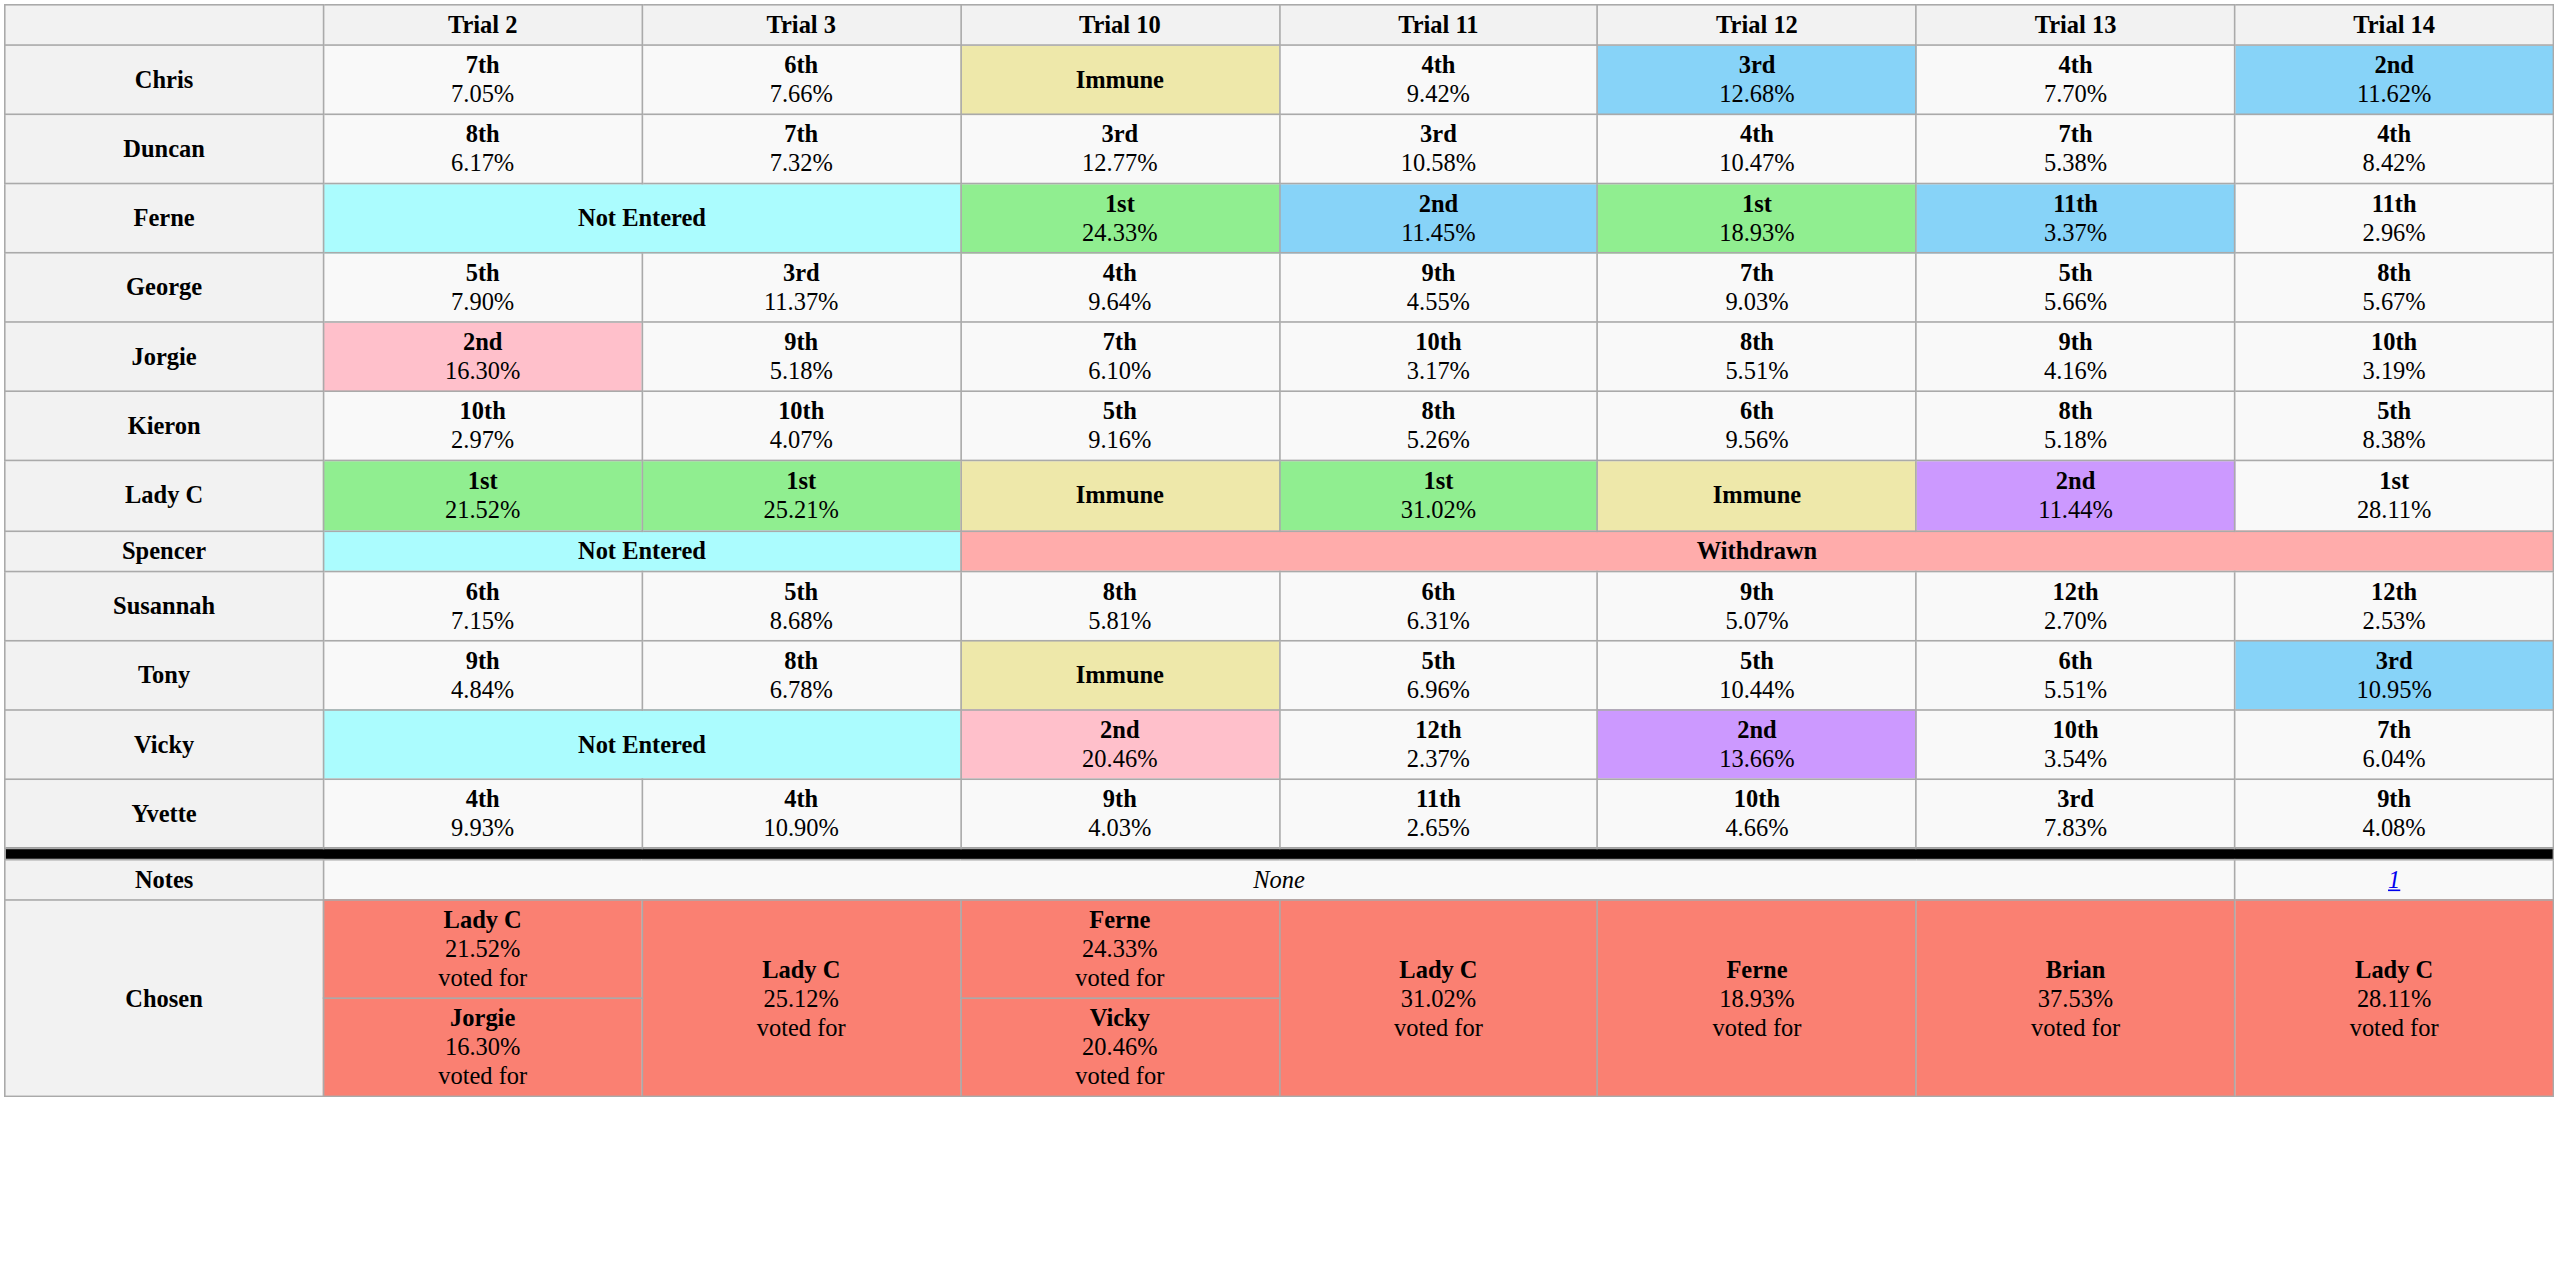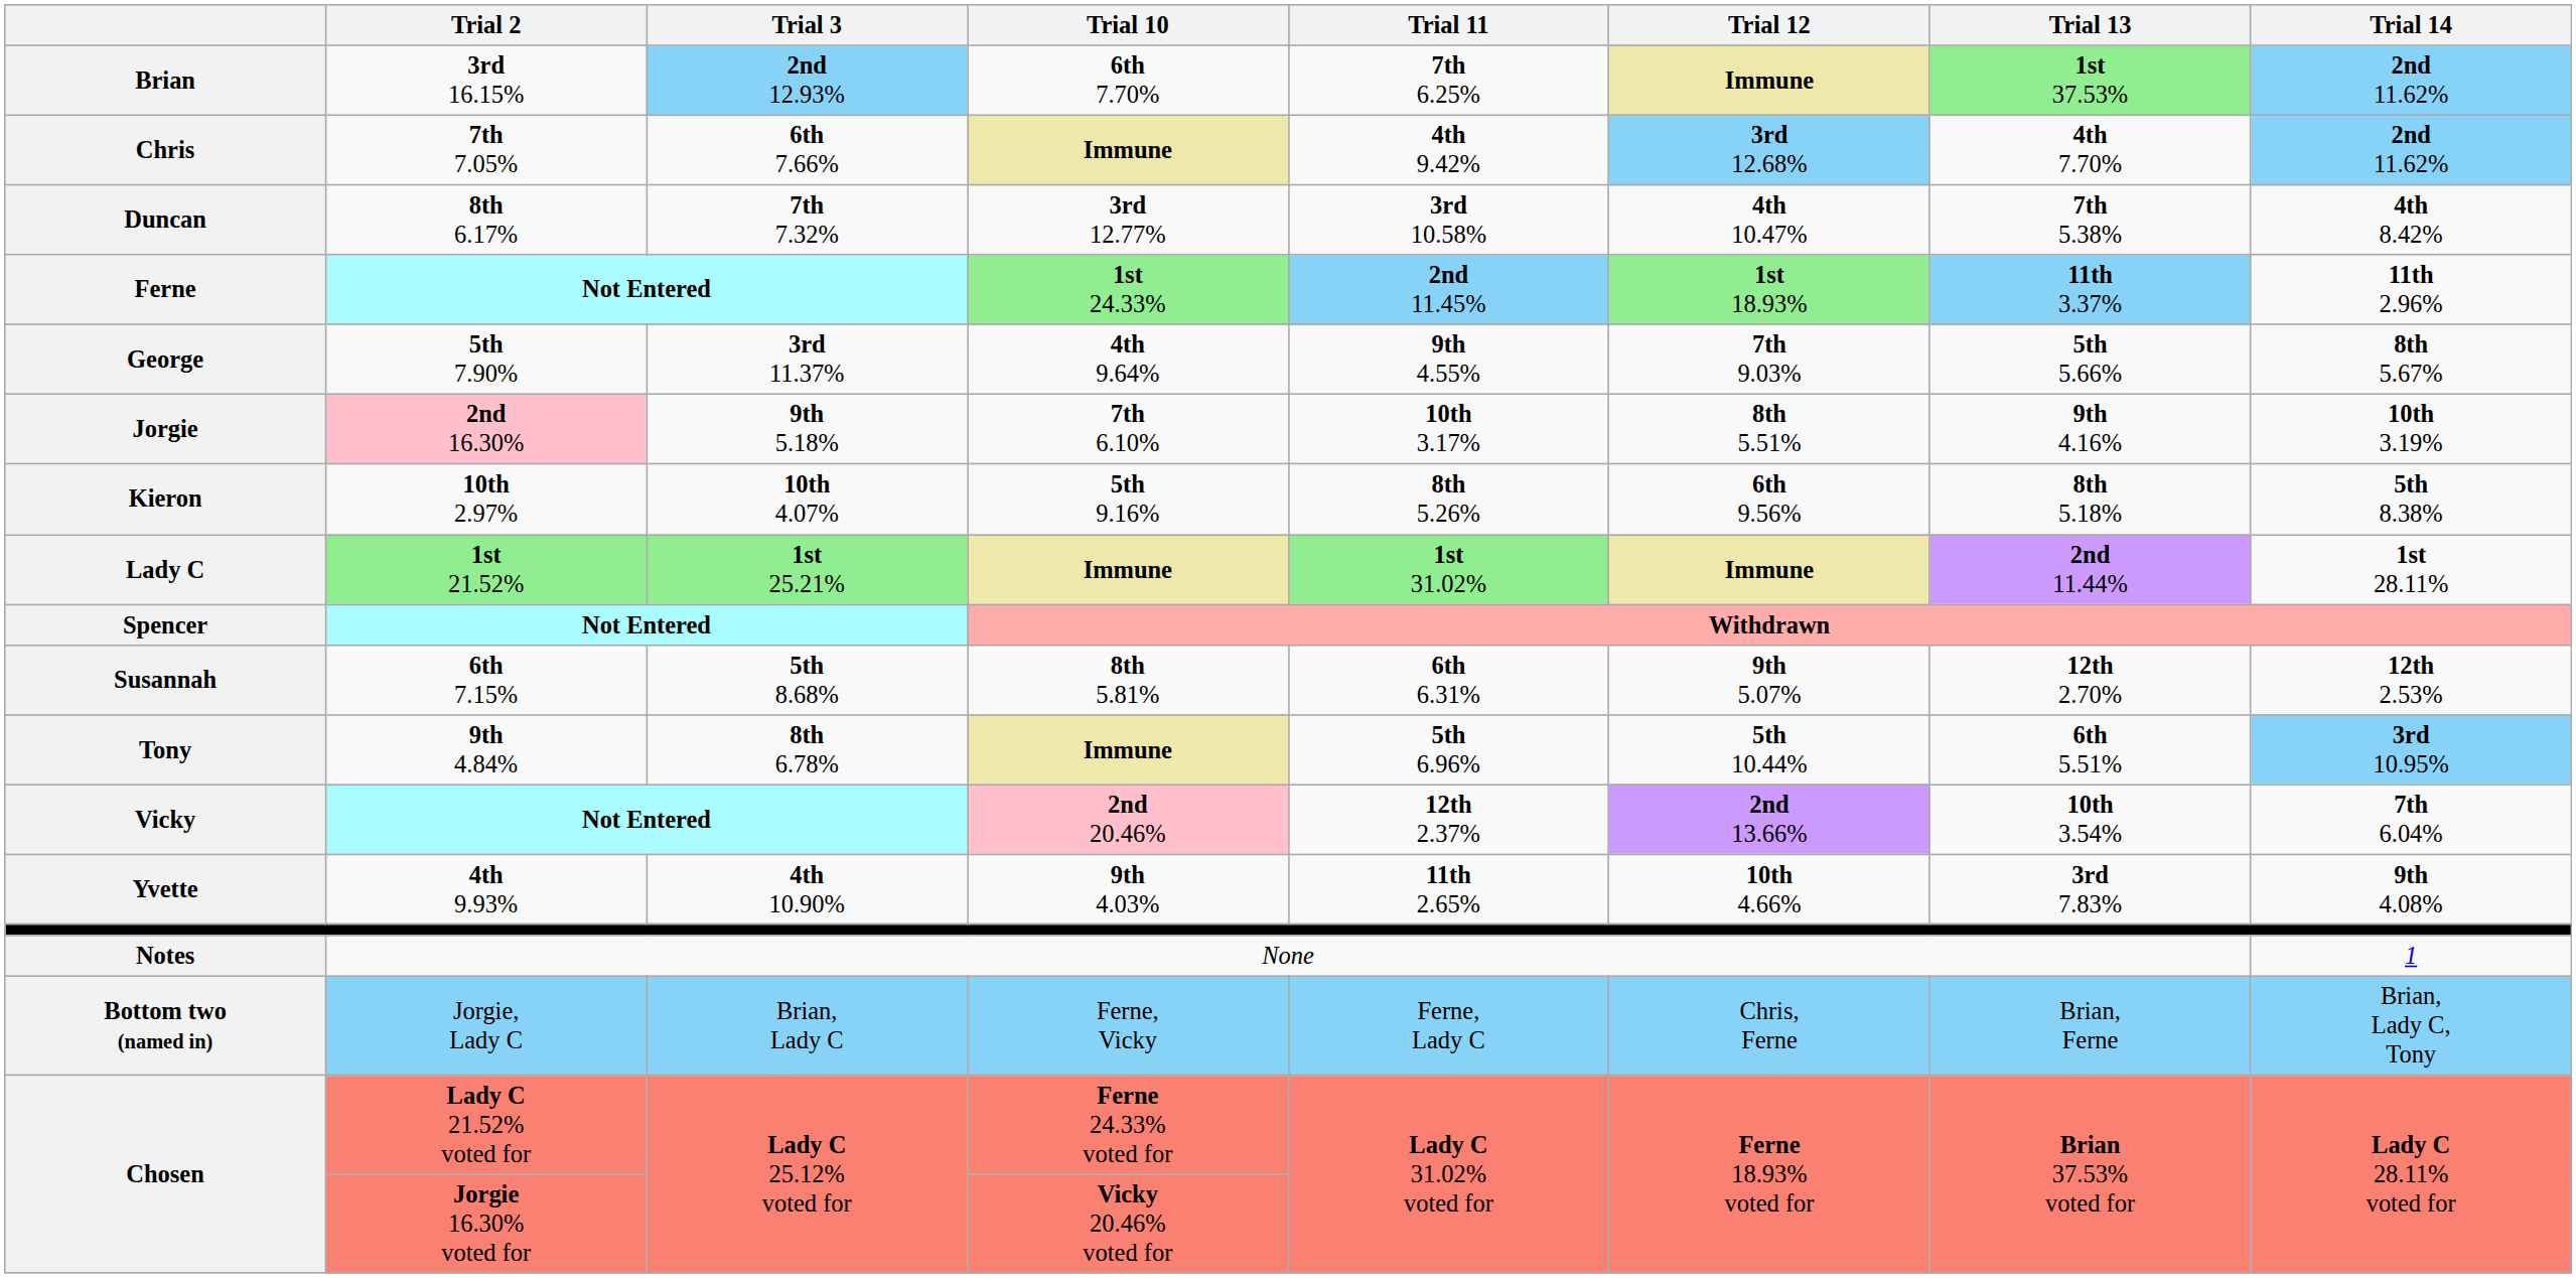 <table class="wikitable" style="text-align:center; font-size:95%; width:100%;">
 <tr>
 <th style="width:7%"></th>
 <th style="width:7%">Trial 2</th>
 <th style="width:7%">Trial 3</th>
 <th style="width:7%">Trial 10</th>
 <th style="width:7%">Trial 11</th>
 <th style="width:7%">Trial 12</th>
 <th style="width:7%">Trial 13</th>
 <th style="width:7%">Trial 14</th>
+</tr>
+<tr>
+<th>Brian</th>
+<td><strong>3rd</strong><br>16.15%</td>
+<td bgcolor=#87d3f8><strong>2nd</strong><br>12.93%</td>
+<td><strong>6th</strong><br>7.70%</td>
+<td><strong>7th</strong><br>6.25%</td>
+<td bgcolor=#eee8aa><strong>Immune</strong></td>
+<td bgcolor=lightgreen><strong>1st</strong><br>37.53%</td>
+<td bgcolor=#87d3f8><strong>2nd</strong><br>11.62%</td>
 </tr>
 <tr>
 <th>Chris</th>
 <td><strong>7th</strong><br>7.05%</td>
 <td><strong>6th</strong><br>7.66%</td>
 <td bgcolor=#eee8aa><strong>Immune</strong></td>
 <td><strong>4th</strong><br>9.42%</td>
 <td bgcolor=#87d3f8><strong>3rd</strong><br>12.68%</td>
 <td><strong>4th</strong><br>7.70%</td>
 <td bgcolor=#87d3f8><strong>2nd</strong><br>11.62%</td>
 </tr>
 <tr>
 <th>Duncan</th>
 <td><strong>8th</strong><br>6.17%</td>
 <td><strong>7th</strong><br>7.32%</td>
 <td><strong>3rd</strong><br>12.77%</td>
 <td><strong>3rd</strong><br>10.58%</td>
 <td><strong>4th</strong><br>10.47%</td>
 <td><strong>7th</strong><br>5.38%</td>
 <td><strong>4th</strong><br>8.42%</td>
 </tr>
 <tr>
 <th>Ferne</th>
 <td colspan="2" bgcolor="#abfcfe"><strong>Not Entered</strong></td>
 <td bgcolor=lightgreen><strong>1st</strong><br>24.33%</td>
 <td bgcolor=#87d3f8><strong>2nd</strong><br>11.45%</td>
 <td bgcolor=lightgreen><strong>1st</strong><br>18.93%</td>
 <td bgcolor=#87d3f8><strong>11th</strong><br>3.37%</td>
 <td><strong>11th</strong><br>2.96%</td>
 </tr>
 <tr>
 <th>George</th>
 <td><strong>5th</strong><br>7.90%</td>
 <td><strong>3rd</strong><br>11.37%</td>
 <td><strong>4th</strong><br>9.64%</td>
 <td><strong>9th</strong><br>4.55%</td>
 <td><strong>7th</strong><br>9.03%</td>
 <td><strong>5th</strong><br>5.66%</td>
 <td><strong>8th</strong><br>5.67%</td>
 </tr>
 <tr>
 <th>Jorgie</th>
 <td bgcolor=pink><strong>2nd</strong><br>16.30%</td>
 <td><strong>9th</strong><br>5.18%</td>
 <td><strong>7th</strong><br>6.10%</td>
 <td><strong>10th</strong><br>3.17%</td>
 <td><strong>8th</strong><br>5.51%</td>
 <td><strong>9th</strong><br>4.16%</td>
 <td><strong>10th</strong><br>3.19%</td>
 </tr>
 <tr>
 <th>Kieron</th>
 <td><strong>10th</strong><br>2.97%</td>
 <td><strong>10th</strong><br>4.07%</td>
 <td><strong>5th</strong><br>9.16%</td>
 <td><strong>8th</strong><br>5.26%</td>
 <td><strong>6th</strong><br>9.56%</td>
 <td><strong>8th</strong><br>5.18%</td>
 <td><strong>5th</strong><br>8.38%</td>
 </tr>
 <tr>
 <th>Lady C</th>
 <td bgcolor=lightgreen><strong>1st</strong><br>21.52%</td>
 <td bgcolor=lightgreen><strong>1st</strong><br>25.21%</td>
 <td bgcolor=#eee8aa><strong>Immune</strong></td>
 <td bgcolor=lightgreen><strong>1st</strong><br>31.02%</td>
 <td bgcolor=#eee8aa><strong>Immune</strong></td>
 <td bgcolor=#cc99ff><strong>2nd</strong><br>11.44%</td>
 <td bgcolor-lightgreen><strong>1st</strong><br>28.11%</td>
 </tr>
 <tr>
 <th>Spencer</th>
 <td colspan="2" bgcolor="#abfcfe"><strong>Not Entered</strong></td>
 <td colspan="5" bgcolor="#ffacab"><strong>Withdrawn</strong></td>
 </tr>
 <tr>
 <th>Susannah</th>
 <td><strong>6th</strong><br>7.15%</td>
 <td><strong>5th</strong><br>8.68%</td>
 <td><strong>8th</strong><br>5.81%</td>
 <td><strong>6th</strong><br>6.31%</td>
 <td><strong>9th</strong><br>5.07%</td>
 <td><strong>12th</strong><br>2.70%</td>
 <td><strong>12th</strong><br>2.53%</td>
 </tr>
 <tr>
 <th>Tony</th>
 <td><strong>9th</strong><br>4.84%</td>
 <td><strong>8th</strong><br>6.78%</td>
 <td bgcolor=#eee8aa><strong>Immune</strong></td>
 <td><strong>5th</strong><br>6.96%</td>
 <td><strong>5th</strong><br>10.44%</td>
 <td><strong>6th</strong><br>5.51%</td>
 <td bgcolor=#87d3f8><strong>3rd</strong><br>10.95%</td>
 </tr>
 <tr>
 <th>Vicky</th>
 <td colspan="2" bgcolor="#abfcfe"><strong>Not Entered</strong></td>
 <td bgcolor=pink><strong>2nd</strong><br>20.46%</td>
 <td><strong>12th</strong><br>2.37%</td>
 <td bgcolor=#cc99ff><strong>2nd</strong><br>13.66%</td>
 <td><strong>10th</strong><br>3.54%</td>
 <td><strong>7th</strong><br>6.04%</td>
 </tr>
 <tr>
 <th>Yvette</th>
 <td><strong>4th</strong><br>9.93%</td>
 <td><strong>4th</strong><br>10.90%</td>
 <td><strong>9th</strong><br>4.03%</td>
 <td><strong>11th</strong><br>2.65%</td>
 <td><strong>10th</strong><br>4.66%</td>
 <td><strong>3rd</strong><br>7.83%</td>
 <td><strong>9th</strong><br>4.08%</td>
 </tr>
 <tr>
 <td colspan="8" style="background:#000;"></td>
 </tr>
 <tr>
 <th>Notes</th>
 <td colspan="6"><em>None</em></td>
 <td><em><cite><a href='#'>1</a></cite></em></td>
 </tr>
 <tr>
+<th>Bottom two<br><small>(named in)</small></th>
+<td bgcolor="#87D3F8">Jorgie,<br>Lady C</td>
+<td bgcolor="#87D3F8">Brian,<br>Lady C</td>
+<td bgcolor="#87D3F8">Ferne,<br>Vicky</td>
+<td bgcolor="#87D3F8">Ferne,<br>Lady C</td>
+<td bgcolor="#87D3F8">Chris,<br>Ferne</td>
+<td bgcolor="#87D3F8">Brian,<br>Ferne</td>
+<td bgcolor="#87D3F8">Brian,<br>Lady C,<br>Tony</td>
+</tr>
+<tr>
 <th rowspan="2">Chosen</th>
 <td bgcolor="salmon"><strong>Lady C</strong><br>21.52%<br>voted for</td>
 <td rowspan="2" bgcolor="salmon"><strong>Lady C</strong><br>25.12%<br>voted for</td>
 <td bgcolor="salmon"><strong>Ferne</strong><br>24.33%<br>voted for</td>
 <td rowspan="2" bgcolor="salmon"><strong>Lady C</strong><br>31.02%<br>voted for</td>
 <td rowspan="2" bgcolor="salmon"><strong>Ferne</strong><br>18.93%<br>voted for</td>
 <td rowspan="2" bgcolor="salmon"><strong>Brian</strong><br>37.53%<br>voted for</td>
 <td rowspan="2" bgcolor="salmon"><strong>Lady C</strong><br>28.11%<br>voted for</td>
 </tr>
 <tr>
 <td bgcolor="salmon"><strong>Jorgie</strong><br>16.30%<br>voted for</td>
 <td bgcolor="salmon"><strong>Vicky</strong><br>20.46%<br>voted for</td>
 </tr>
 </table>
